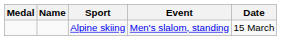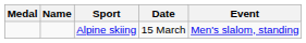 <table class="wikitable sortable" style="font-size:90%">
 <tr>
 <th>Medal</th>
 <th>Name</th>
 <th>Sport</th>
+<th>Date</th>
 <th>Event</th>
-<th>Date</th>
 </tr>
 <tr>
 <td></td>
 <td></td>
 <td><a href='#'>Alpine skiing</a></td>
+<td>15 March</td>
 <td><a href='#'>Men's slalom, standing</a></td>
-<td>15 March</td>
 </tr>
 </table>
